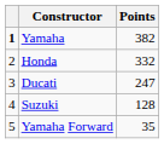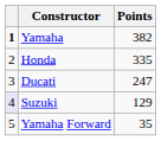 <table class="wikitable" style="font-size: 95%;">
 <tr>
 <th scope=col></th>
 <th scope=col>Constructor</th>
 <th scope=col>Points</th>
 </tr>
 <tr>
 <td align=center><strong>1</strong></td>
 <td> <a href='#'>Yamaha</a></td>
 <td align=right>382</td>
 </tr>
 <tr>
 <td align=center>2</td>
 <td> <a href='#'>Honda</a></td>
-<td align=right>332</td>
+<td align=right>335</td>
 </tr>
 <tr>
 <td align=center>3</td>
 <td> <a href='#'>Ducati</a></td>
 <td align=right>247</td>
 </tr>
 <tr>
-<td align=center>4</td>
+<td align=center style="background: lavender;">4</td>
 <td> <a href='#'>Suzuki</a></td>
-<td align=right>128</td>
+<td align=right>129</td>
 </tr>
 <tr>
 <td align=center>5</td>
 <td> <a href='#'>Yamaha</a> <a href='#'>Forward</a></td>
 <td align=right>35</td>
 </tr>
 </table>
